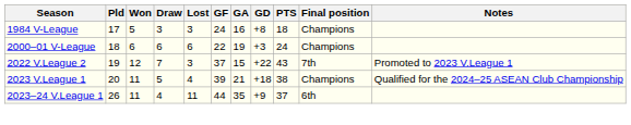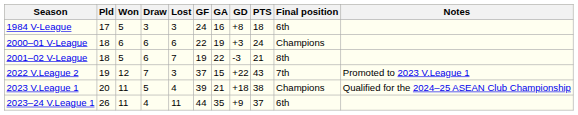 <table class="wikitable" style="background: ivory; font-size: 95%; border: 1px #aaaaaa solid">
 <tr>
 <th>Season</th>
 <th>Pld</th>
 <th>Won</th>
 <th>Draw</th>
 <th>Lost</th>
 <th>GF</th>
 <th>GA</th>
 <th>GD</th>
 <th>PTS</th>
 <th>Final position</th>
 <th>Notes</th>
 </tr>
 <tr>
 <td><a href='#'>1984 V-League</a></td>
 <td>17</td>
 <td>5</td>
 <td>3</td>
 <td>3</td>
 <td>24</td>
 <td>16</td>
 <td>+8</td>
 <td>18</td>
-<td>Champions</td>
+<td>6th</td>
 <td></td>
 </tr>
 <tr>
 <td><a href='#'>2000–01 V-League</a></td>
 <td>18</td>
 <td>6</td>
 <td>6</td>
 <td>6</td>
 <td>22</td>
 <td>19</td>
 <td>+3</td>
 <td>24</td>
 <td>Champions</td>
+<td></td>
+</tr>
+<tr>
+<td><a href='#'>2001–02 V-League</a></td>
+<td>18</td>
+<td>5</td>
+<td>6</td>
+<td>7</td>
+<td>19</td>
+<td>22</td>
+<td>-3</td>
+<td>21</td>
+<td>8th</td>
 <td></td>
 </tr>
 <tr>
 <td><a href='#'>2022 V.League 2</a></td>
 <td>19</td>
 <td>12</td>
 <td>7</td>
 <td>3</td>
 <td>37</td>
 <td>15</td>
 <td>+22</td>
 <td>43</td>
 <td>7th</td>
 <td>Promoted to <a href='#'>2023 V.League 1</a></td>
 </tr>
 <tr>
 <td><a href='#'>2023 V.League 1</a></td>
 <td>20</td>
 <td>11</td>
 <td>5</td>
 <td>4</td>
 <td>39</td>
 <td>21</td>
 <td>+18</td>
 <td>38</td>
 <td>Champions</td>
 <td>Qualified for the <a href='#'>2024–25 ASEAN Club Championship</a></td>
 </tr>
 <tr>
 <td><a href='#'>2023–24 V.League 1</a></td>
 <td>26</td>
 <td>11</td>
 <td>4</td>
 <td>11</td>
 <td>44</td>
 <td>35</td>
 <td>+9</td>
 <td>37</td>
 <td>6th</td>
 </tr>
 </table>
